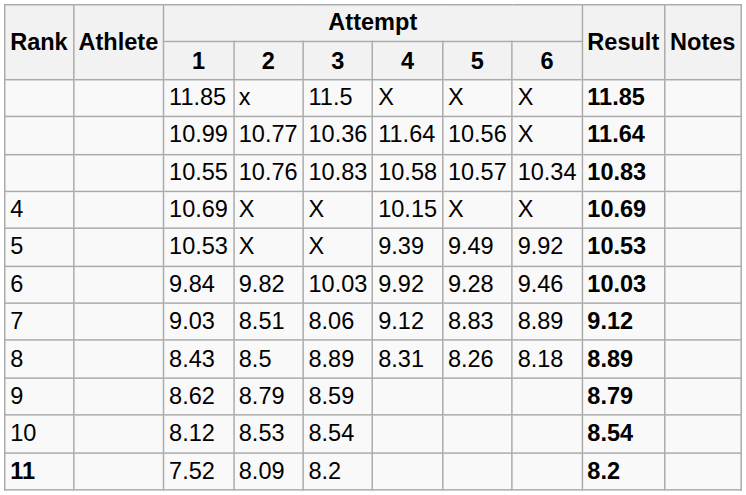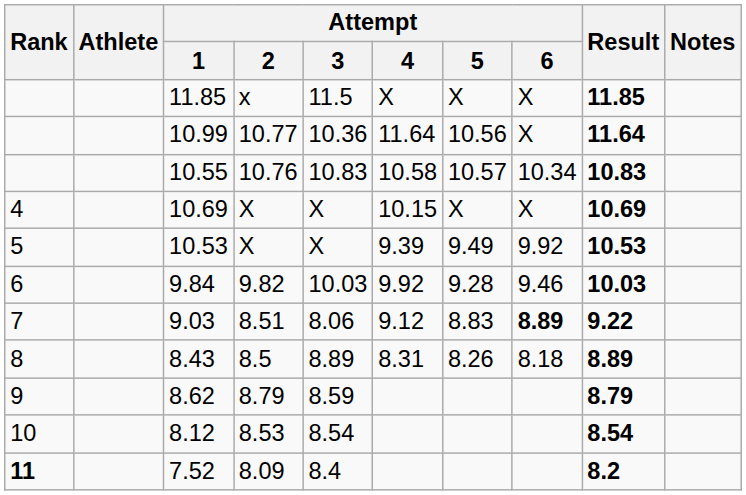 <table class='wikitable'>
 <tr>
 <th rowspan=2>Rank</th>
 <th rowspan=2>Athlete</th>
 <th colspan=6>Attempt</th>
 <th rowspan=2>Result</th>
 <th rowspan=2>Notes</th>
 </tr>
 <tr>
 <th>1</th>
 <th>2</th>
 <th>3</th>
 <th>4</th>
 <th>5</th>
 <th>6</th>
 </tr>
 <tr>
 <td></td>
 <td align=left></td>
 <td>11.85</td>
 <td>x</td>
 <td>11.5</td>
 <td>X</td>
 <td>X</td>
 <td>X</td>
 <td><strong> 11.85 </strong></td>
 <td></td>
 </tr>
 <tr>
 <td></td>
 <td align=left></td>
 <td>10.99</td>
 <td>10.77</td>
 <td>10.36</td>
 <td>11.64</td>
 <td>10.56</td>
 <td>X</td>
 <td><strong> 11.64 </strong></td>
 <td></td>
 </tr>
 <tr>
 <td></td>
 <td align=left></td>
 <td>10.55</td>
 <td>10.76</td>
 <td>10.83</td>
 <td>10.58</td>
 <td>10.57</td>
 <td>10.34</td>
 <td><strong> 10.83 </strong></td>
 <td></td>
 </tr>
 <tr>
 <td>4</td>
 <td align=left></td>
 <td>10.69</td>
 <td>X</td>
 <td>X</td>
 <td>10.15</td>
 <td>X</td>
 <td>X</td>
 <td><strong> 10.69 </strong></td>
 <td></td>
 </tr>
 <tr>
 <td>5</td>
 <td align=left></td>
 <td>10.53</td>
 <td>X</td>
 <td>X</td>
 <td>9.39</td>
 <td>9.49</td>
 <td>9.92</td>
 <td><strong> 10.53 </strong></td>
 <td></td>
 </tr>
 <tr>
 <td>6</td>
 <td align=left></td>
 <td>9.84</td>
 <td>9.82</td>
 <td>10.03</td>
 <td>9.92</td>
 <td>9.28</td>
 <td>9.46</td>
 <td><strong> 10.03 </strong></td>
 <td></td>
 </tr>
 <tr>
 <td>7</td>
 <td align=left></td>
 <td>9.03</td>
 <td>8.51</td>
 <td>8.06</td>
 <td>9.12</td>
 <td>8.83</td>
-<td>8.89</td>
-<td><strong> 9.12 </strong></td>
+<td><strong>8.89</strong></td>
+<td><strong> 9.22 </strong></td>
 <td></td>
 </tr>
 <tr>
 <td>8</td>
 <td align=left></td>
 <td>8.43</td>
 <td>8.5</td>
 <td>8.89</td>
 <td>8.31</td>
 <td>8.26</td>
 <td>8.18</td>
 <td><strong> 8.89 </strong></td>
 <td></td>
 </tr>
 <tr>
 <td>9</td>
 <td align=left></td>
 <td>8.62</td>
 <td>8.79</td>
 <td>8.59</td>
 <td></td>
 <td></td>
 <td></td>
 <td><strong> 8.79 </strong></td>
 <td></td>
 </tr>
 <tr>
 <td>10</td>
 <td align=left></td>
 <td>8.12</td>
 <td>8.53</td>
 <td>8.54</td>
 <td></td>
 <td></td>
 <td></td>
 <td><strong> 8.54 </strong></td>
 <td></td>
 </tr>
 <tr>
 <td><strong>11</strong></td>
 <td align=left></td>
 <td>7.52</td>
 <td>8.09</td>
-<td>8.2</td>
+<td>8.4</td>
 <td></td>
 <td></td>
 <td></td>
 <td><strong> 8.2 </strong></td>
 <td></td>
 </tr>
 </table>
